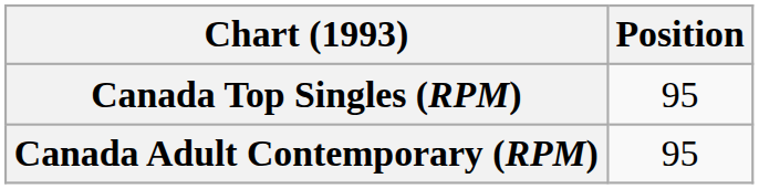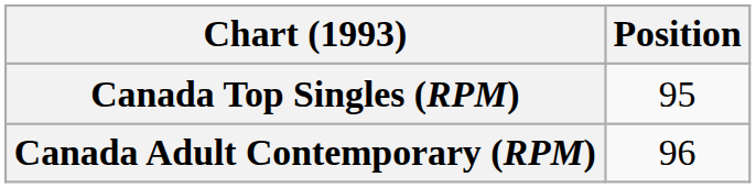 <table class="wikitable sortable plainrowheaders" style="text-align:center">
 <tr>
 <th>Chart (1993)</th>
 <th>Position</th>
 </tr>
 <tr>
 <th scope="row">Canada Top Singles (<em>RPM</em>)</th>
 <td>95</td>
 </tr>
 <tr>
 <th scope="row">Canada Adult Contemporary (<em>RPM</em>)</th>
-<td>95</td>
+<td>96</td>
 </tr>
 </table>
